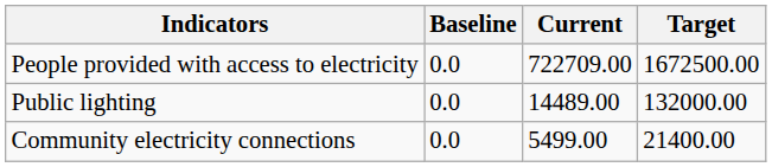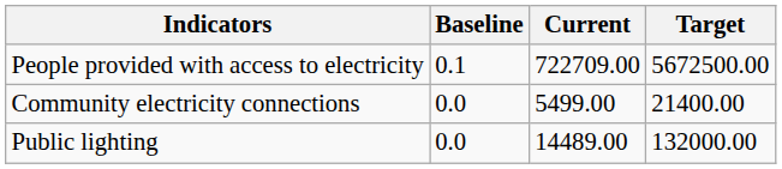 <table class="wikitable">
 <tr>
 <th>Indicators</th>
 <th>Baseline</th>
 <th>Current</th>
 <th>Target</th>
 </tr>
 <tr>
 <td>People provided with access to electricity</td>
+<td>0.1</td>
+<td>722709.00</td>
+<td>5672500.00</td>
+</tr>
+<tr>
+<td>Community electricity connections</td>
 <td>0.0</td>
-<td>722709.00</td>
-<td>1672500.00</td>
+<td>5499.00</td>
+<td>21400.00</td>
 </tr>
 <tr>
 <td>Public lighting</td>
 <td>0.0</td>
 <td>14489.00</td>
 <td>132000.00</td>
 </tr>
-<tr>
-<td>Community electricity connections</td>
-<td>0.0</td>
-<td>5499.00</td>
-<td>21400.00</td>
-</tr>
 </table>
